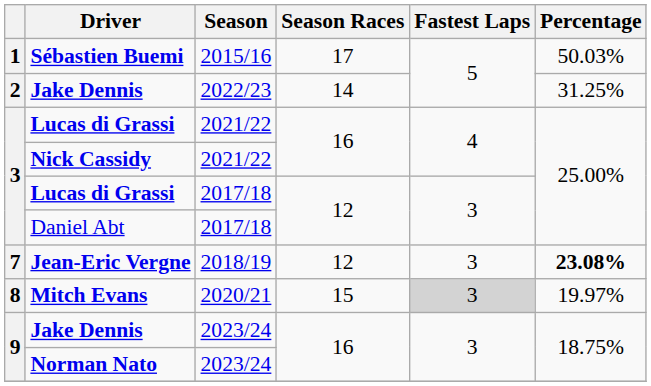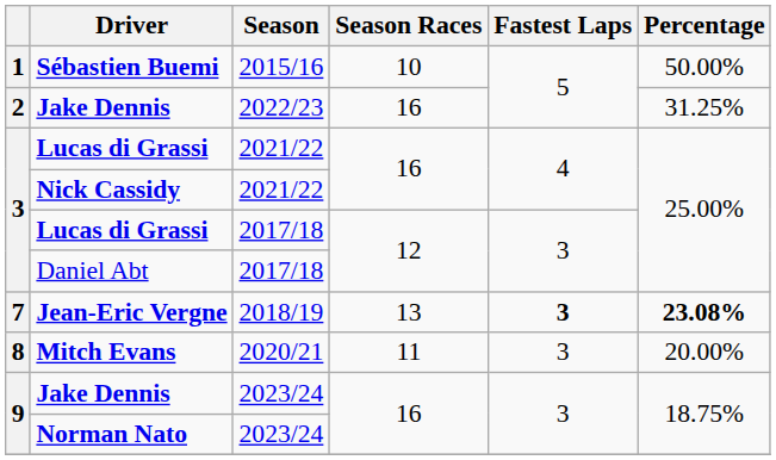 <table class="wikitable"  style="text-align:center">
 <tr>
 <th></th>
 <th>Driver</th>
 <th>Season</th>
 <th>Season Races</th>
 <th>Fastest Laps</th>
 <th>Percentage</th>
 </tr>
 <tr>
 <th>1</th>
 <td align=left> <strong><a href='#'>Sébastien Buemi</a></strong></td>
 <td><a href='#'>2015/16</a></td>
-<td>17</td>
+<td>10</td>
 <td rowspan=2>5</td>
-<td>50.03%</td>
+<td>50.00%</td>
 </tr>
 <tr>
 <th>2</th>
 <td align=left> <strong><a href='#'>Jake Dennis</a></strong></td>
 <td><a href='#'>2022/23</a></td>
-<td>14</td>
+<td>16</td>
 <td>31.25%</td>
 </tr>
 <tr>
 <th rowspan=4>3</th>
 <td align=left> <strong><a href='#'>Lucas di Grassi</a></strong></td>
 <td><a href='#'>2021/22</a></td>
 <td rowspan=2>16</td>
 <td rowspan=2>4</td>
 <td rowspan=4>25.00%</td>
 </tr>
 <tr>
 <td align=left> <strong><a href='#'>Nick Cassidy</a></strong></td>
 <td><a href='#'>2021/22</a></td>
 </tr>
 <tr>
 <td align=left> <strong><a href='#'>Lucas di Grassi</a></strong></td>
 <td><a href='#'>2017/18</a></td>
 <td rowspan=2>12</td>
 <td rowspan=2>3</td>
 </tr>
 <tr>
 <td align=left> <a href='#'>Daniel Abt</a></td>
 <td><a href='#'>2017/18</a></td>
 </tr>
 <tr>
 <th>7</th>
 <td align=left> <strong><a href='#'>Jean-Eric Vergne</a></strong></td>
 <td><a href='#'>2018/19</a></td>
-<td>12</td>
-<td>3</td>
+<td>13</td>
+<td><strong>3</strong></td>
 <td><strong>23.08%</strong></td>
 </tr>
 <tr>
 <th>8</th>
 <td align=left> <strong><a href='#'>Mitch Evans</a></strong></td>
 <td><a href='#'>2020/21</a></td>
-<td>15</td>
-<td style="background: lightgrey;">3</td>
-<td>19.97%</td>
+<td>11</td>
+<td>3</td>
+<td>20.00%</td>
 </tr>
 <tr>
 <th rowspan=2>9</th>
 <td align=left> <strong><a href='#'>Jake Dennis</a></strong></td>
 <td><a href='#'>2023/24</a></td>
 <td rowspan=2>16</td>
 <td rowspan=2>3</td>
 <td rowspan=2>18.75%</td>
 </tr>
 <tr>
 <td align=left> <strong><a href='#'>Norman Nato</a></strong></td>
 <td><a href='#'>2023/24</a></td>
 </tr>
 <tr>
 </tr>
 </table>
